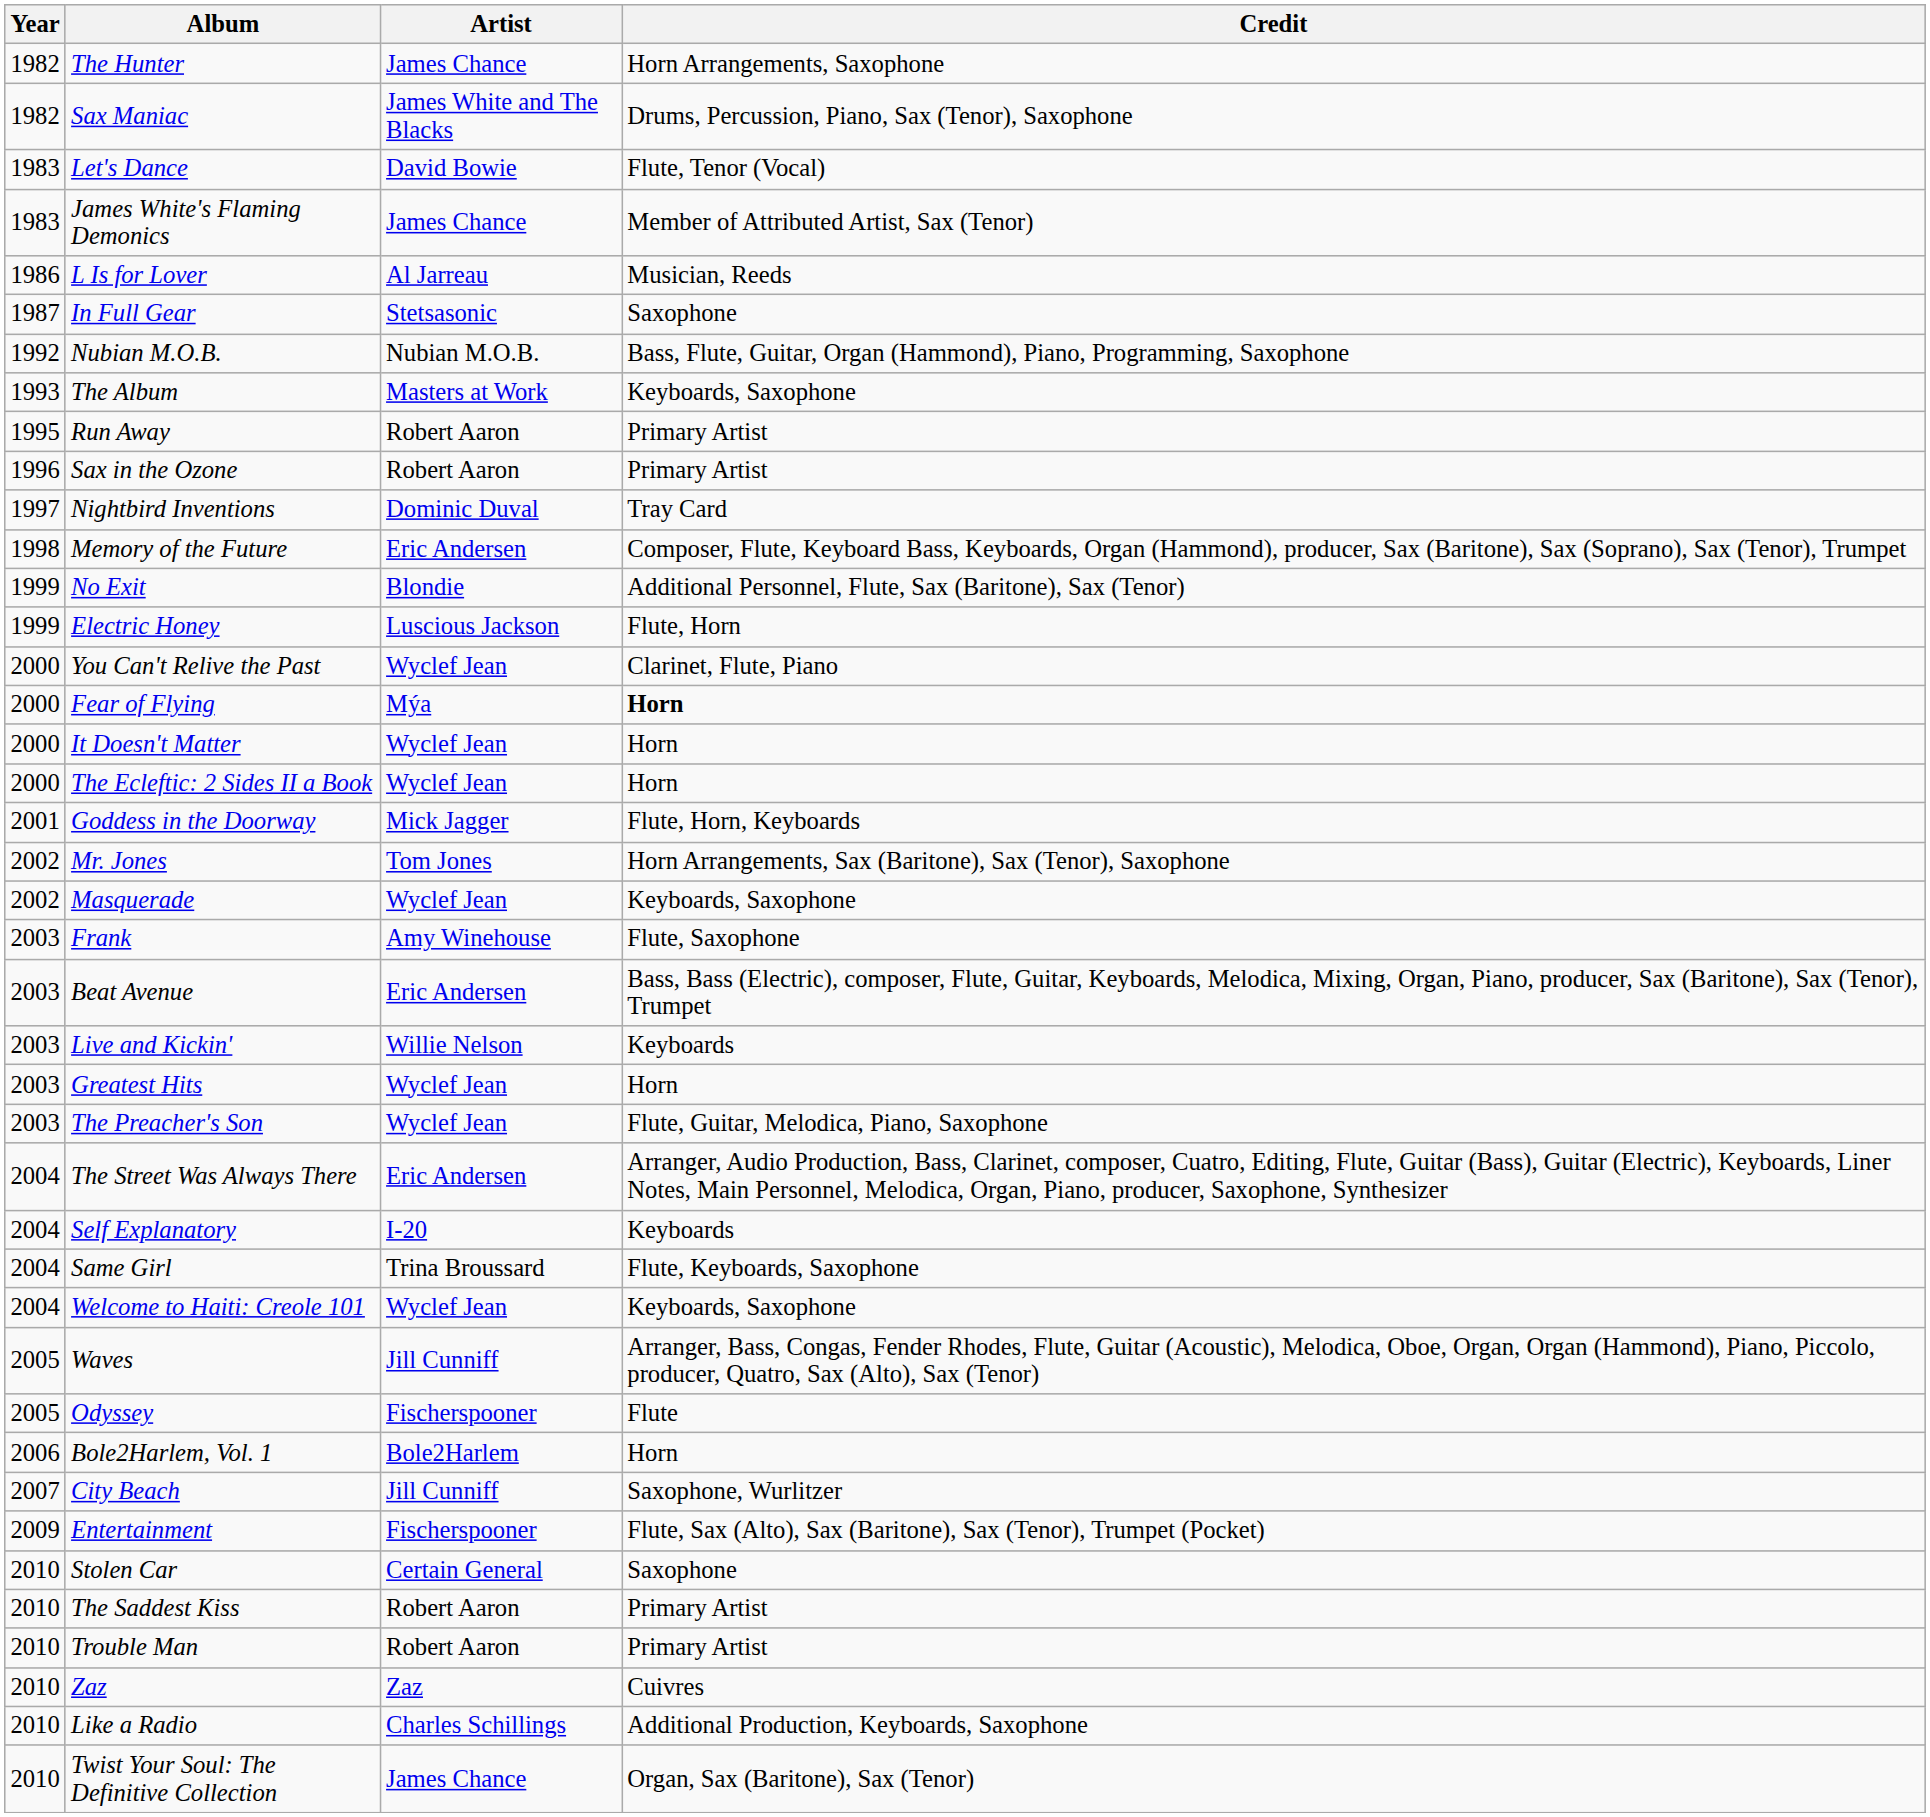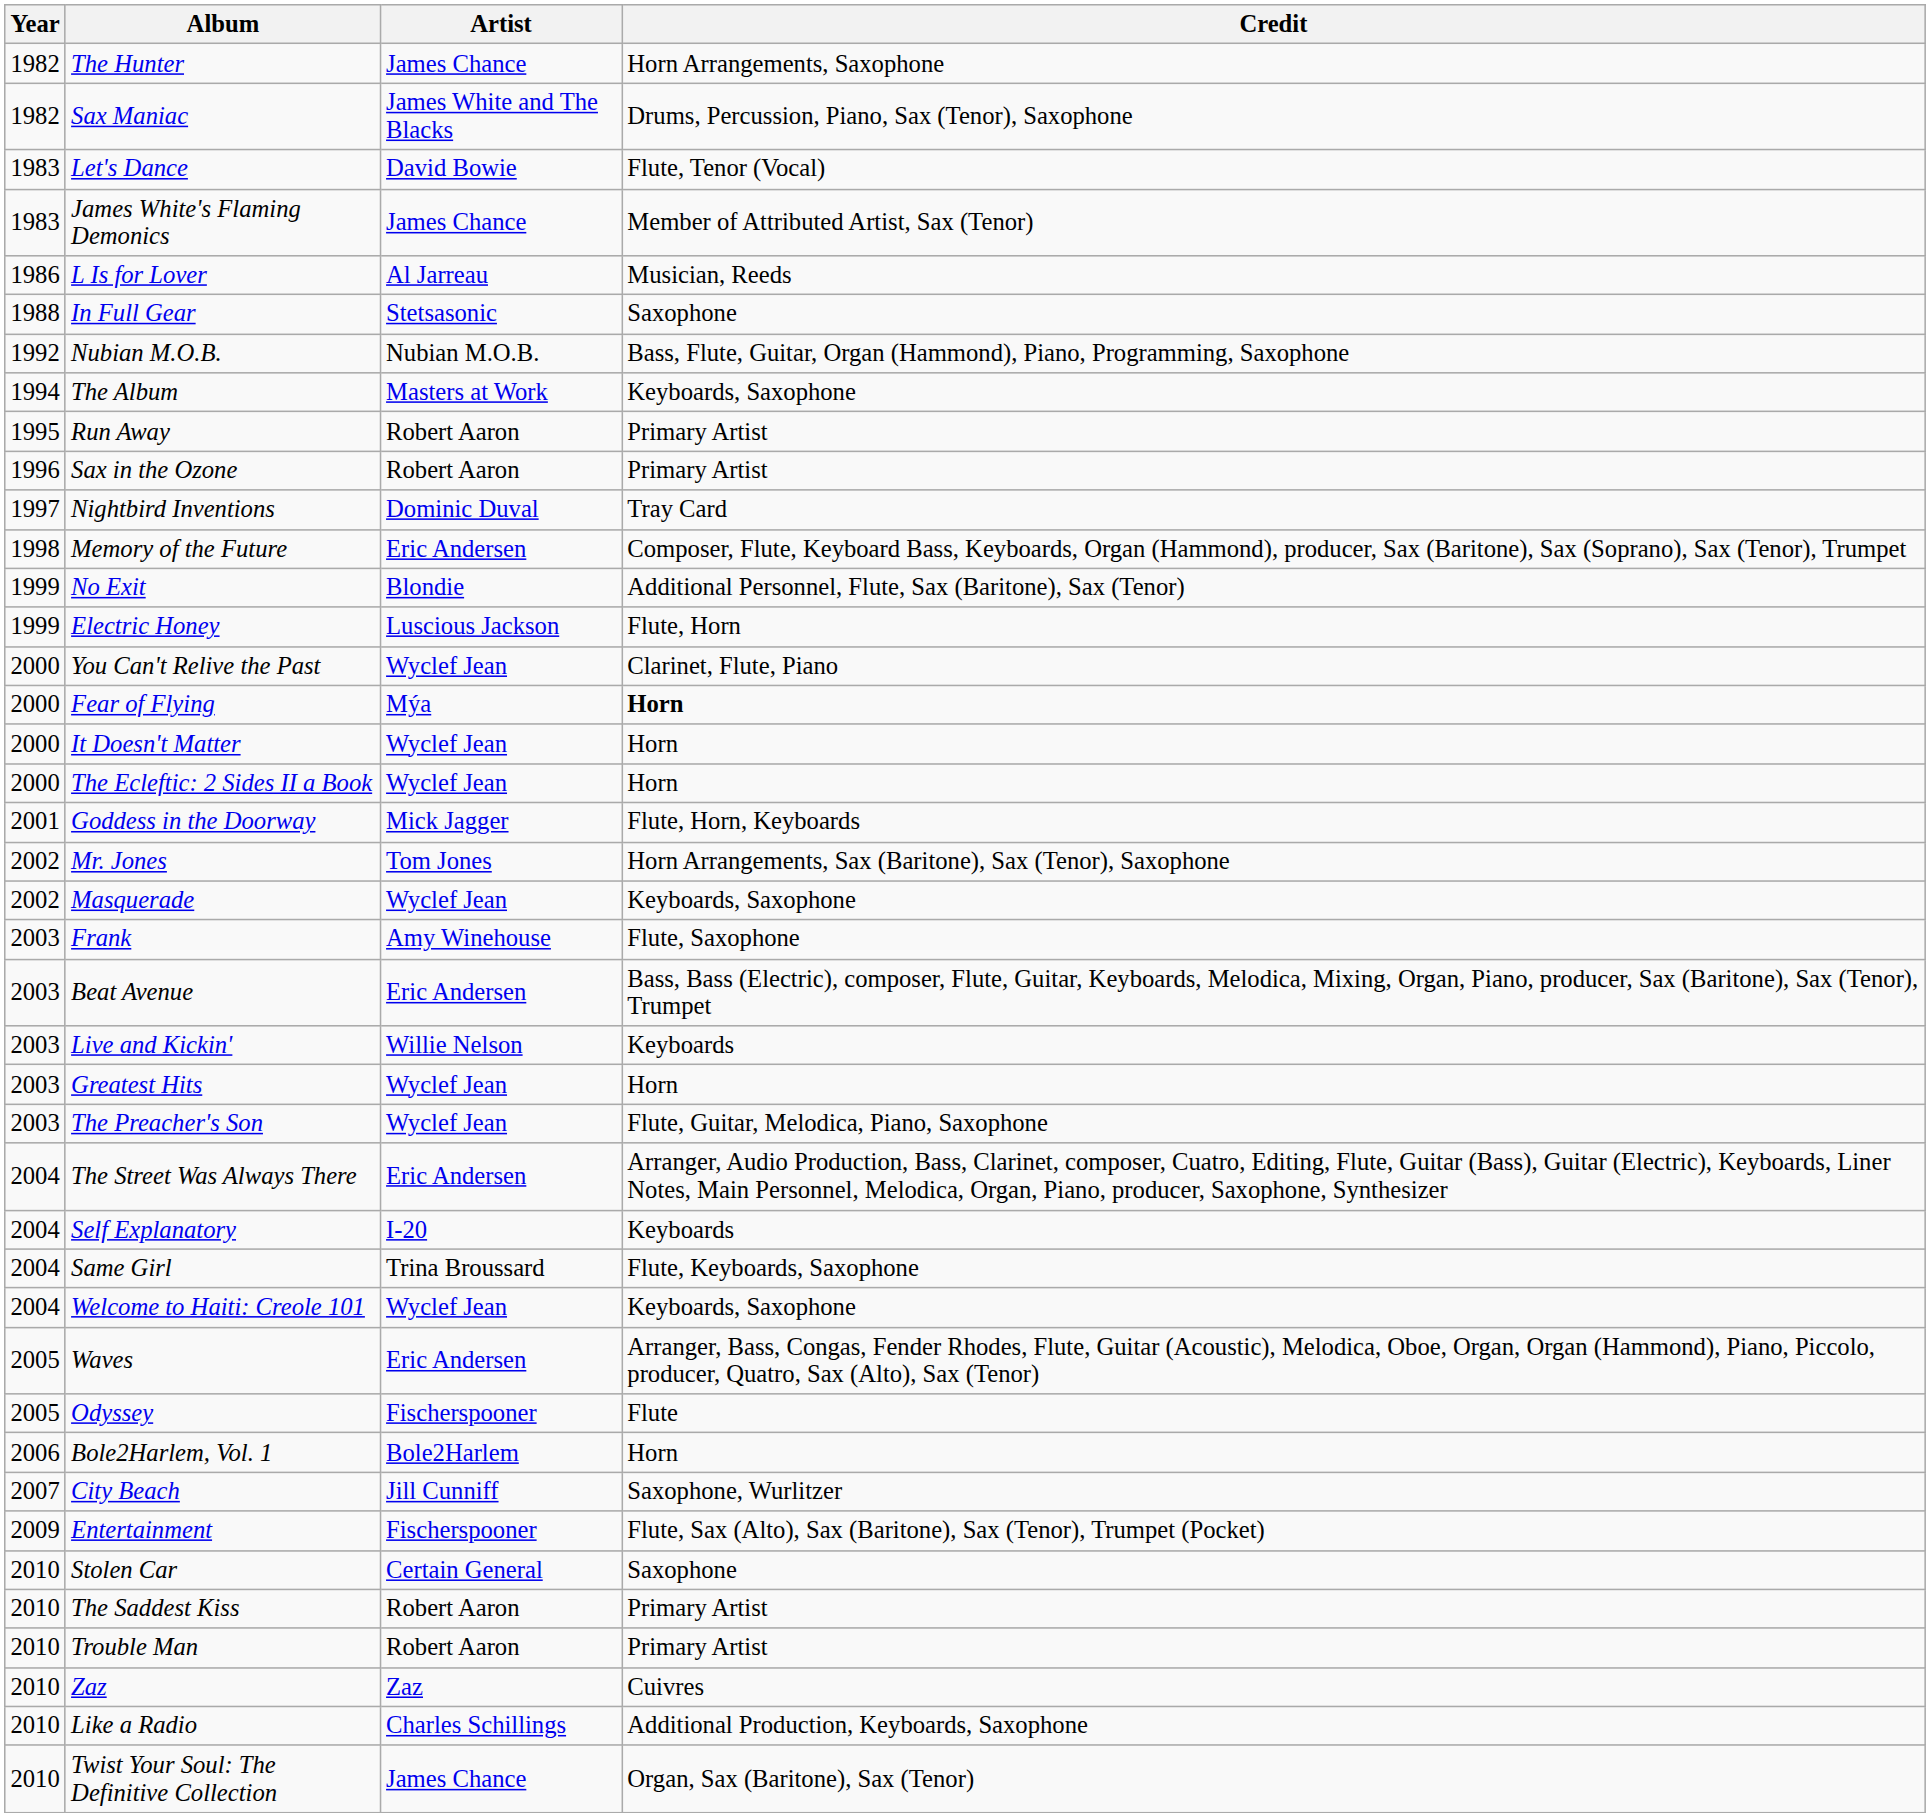 <table class="wikitable">
 <tr>
 <th>Year</th>
 <th>Album</th>
 <th>Artist</th>
 <th>Credit</th>
 </tr>
 <tr>
 <td>1982</td>
 <td><em><a href='#'>The Hunter</a></em></td>
 <td><a href='#'>James Chance</a></td>
 <td>Horn Arrangements, Saxophone</td>
 </tr>
 <tr>
 <td>1982</td>
 <td><em><a href='#'>Sax Maniac</a></em></td>
 <td><a href='#'>James White and The Blacks</a></td>
 <td>Drums, Percussion, Piano, Sax (Tenor), Saxophone</td>
 </tr>
 <tr>
 <td>1983</td>
 <td><em><a href='#'>Let's Dance</a></em></td>
 <td><a href='#'>David Bowie</a></td>
 <td>Flute, Tenor (Vocal)</td>
 </tr>
 <tr>
 <td>1983</td>
 <td><em>James White's Flaming Demonics</em></td>
 <td><a href='#'>James Chance</a></td>
 <td>Member of Attributed Artist, Sax (Tenor)</td>
 </tr>
 <tr>
 <td>1986</td>
 <td><em><a href='#'>L Is for Lover</a></em></td>
 <td><a href='#'>Al Jarreau</a></td>
 <td>Musician, Reeds</td>
 </tr>
 <tr>
-<td>1987</td>
+<td>1988</td>
 <td><em><a href='#'>In Full Gear</a></em></td>
 <td><a href='#'>Stetsasonic</a></td>
 <td>Saxophone</td>
 </tr>
 <tr>
 <td>1992</td>
 <td><em>Nubian M.O.B.</em></td>
 <td>Nubian M.O.B.</td>
 <td>Bass, Flute, Guitar, Organ (Hammond), Piano, Programming, Saxophone</td>
 </tr>
 <tr>
-<td>1993</td>
+<td>1994</td>
 <td><em>The Album</em></td>
 <td><a href='#'>Masters at Work</a></td>
 <td>Keyboards, Saxophone</td>
 </tr>
 <tr>
 <td>1995</td>
 <td><em>Run Away</em></td>
 <td>Robert Aaron</td>
 <td>Primary Artist</td>
 </tr>
 <tr>
 <td>1996</td>
 <td><em>Sax in the Ozone</em></td>
 <td>Robert Aaron</td>
 <td>Primary Artist</td>
 </tr>
 <tr>
 <td>1997</td>
 <td><em>Nightbird Inventions</em></td>
 <td><a href='#'>Dominic Duval</a></td>
 <td>Tray Card</td>
 </tr>
 <tr>
 <td>1998</td>
 <td><em>Memory of the Future</em></td>
 <td><a href='#'>Eric Andersen</a></td>
 <td>Composer, Flute, Keyboard Bass, Keyboards, Organ (Hammond), producer, Sax (Baritone), Sax (Soprano), Sax (Tenor), Trumpet</td>
 </tr>
 <tr>
 <td>1999</td>
 <td><em><a href='#'>No Exit</a></em></td>
 <td><a href='#'>Blondie</a></td>
 <td>Additional Personnel, Flute, Sax (Baritone), Sax (Tenor)</td>
 </tr>
 <tr>
 <td>1999</td>
 <td><em><a href='#'>Electric Honey</a></em></td>
 <td><a href='#'>Luscious Jackson</a></td>
 <td>Flute, Horn</td>
 </tr>
 <tr>
 <td>2000</td>
 <td><em>You Can't Relive the Past</em></td>
 <td><a href='#'>Wyclef Jean</a></td>
 <td>Clarinet, Flute, Piano</td>
 </tr>
 <tr>
 <td>2000</td>
 <td><em><a href='#'>Fear of Flying</a></em></td>
 <td><a href='#'>Mýa</a></td>
 <td><strong>Horn</strong></td>
 </tr>
 <tr>
 <td>2000</td>
 <td><em><a href='#'>It Doesn't Matter</a></em></td>
 <td><a href='#'>Wyclef Jean</a></td>
 <td>Horn</td>
 </tr>
 <tr>
 <td>2000</td>
 <td><em><a href='#'>The Ecleftic: 2 Sides II a Book</a></em></td>
 <td><a href='#'>Wyclef Jean</a></td>
 <td>Horn</td>
 </tr>
 <tr>
 <td>2001</td>
 <td><em><a href='#'>Goddess in the Doorway</a></em></td>
 <td><a href='#'>Mick Jagger</a></td>
 <td>Flute, Horn, Keyboards</td>
 </tr>
 <tr>
 <td>2002</td>
 <td><em><a href='#'>Mr. Jones</a></em></td>
 <td><a href='#'>Tom Jones</a></td>
 <td>Horn Arrangements, Sax (Baritone), Sax (Tenor), Saxophone</td>
 </tr>
 <tr>
 <td>2002</td>
 <td><em><a href='#'>Masquerade</a></em></td>
 <td><a href='#'>Wyclef Jean</a></td>
 <td>Keyboards, Saxophone</td>
 </tr>
 <tr>
 <td>2003</td>
 <td><em><a href='#'>Frank</a></em></td>
 <td><a href='#'>Amy Winehouse</a></td>
 <td>Flute, Saxophone</td>
 </tr>
 <tr>
 <td>2003</td>
 <td><em>Beat Avenue</em></td>
 <td><a href='#'>Eric Andersen</a></td>
 <td>Bass, Bass (Electric), composer, Flute, Guitar, Keyboards, Melodica, Mixing, Organ, Piano, producer, Sax (Baritone), Sax (Tenor), Trumpet</td>
 </tr>
 <tr>
 <td>2003</td>
 <td><em><a href='#'>Live and Kickin'</a></em></td>
 <td><a href='#'>Willie Nelson</a></td>
 <td>Keyboards</td>
 </tr>
 <tr>
 <td>2003</td>
 <td><em><a href='#'>Greatest Hits</a></em></td>
 <td><a href='#'>Wyclef Jean</a></td>
 <td>Horn</td>
 </tr>
 <tr>
 <td>2003</td>
 <td><em><a href='#'>The Preacher's Son</a></em></td>
 <td><a href='#'>Wyclef Jean</a></td>
 <td>Flute, Guitar, Melodica, Piano, Saxophone</td>
 </tr>
 <tr>
 <td>2004</td>
 <td><em>The Street Was Always There</em></td>
 <td><a href='#'>Eric Andersen</a></td>
 <td>Arranger, Audio Production, Bass, Clarinet, composer, Cuatro, Editing, Flute, Guitar (Bass), Guitar (Electric), Keyboards, Liner Notes, Main Personnel, Melodica, Organ, Piano, producer, Saxophone, Synthesizer</td>
 </tr>
 <tr>
 <td>2004</td>
 <td><em><a href='#'>Self Explanatory</a></em></td>
 <td><a href='#'>I-20</a></td>
 <td>Keyboards</td>
 </tr>
 <tr>
 <td>2004</td>
 <td><em>Same Girl</em></td>
 <td>Trina Broussard</td>
 <td>Flute, Keyboards, Saxophone</td>
 </tr>
 <tr>
 <td>2004</td>
 <td><em><a href='#'>Welcome to Haiti: Creole 101</a></em></td>
 <td><a href='#'>Wyclef Jean</a></td>
 <td>Keyboards, Saxophone</td>
 </tr>
 <tr>
 <td>2005</td>
 <td><em>Waves</em></td>
-<td><a href='#'>Jill Cunniff</a></td>
+<td><a href='#'>Eric Andersen</a></td>
 <td>Arranger, Bass, Congas, Fender Rhodes, Flute, Guitar (Acoustic), Melodica, Oboe, Organ, Organ (Hammond), Piano, Piccolo, producer, Quatro, Sax (Alto), Sax (Tenor)</td>
 </tr>
 <tr>
 <td>2005</td>
 <td><em><a href='#'>Odyssey</a></em></td>
 <td><a href='#'>Fischerspooner</a></td>
 <td>Flute</td>
 </tr>
 <tr>
 <td>2006</td>
 <td><em>Bole2Harlem, Vol. 1</em></td>
 <td><a href='#'>Bole2Harlem</a></td>
 <td>Horn</td>
 </tr>
 <tr>
 <td>2007</td>
 <td><em><a href='#'>City Beach</a></em></td>
 <td><a href='#'>Jill Cunniff</a></td>
 <td>Saxophone, Wurlitzer</td>
 </tr>
 <tr>
 <td>2009</td>
 <td><em><a href='#'>Entertainment</a></em></td>
 <td><a href='#'>Fischerspooner</a></td>
 <td>Flute, Sax (Alto), Sax (Baritone), Sax (Tenor), Trumpet (Pocket)</td>
 </tr>
 <tr>
 <td>2010</td>
 <td><em>Stolen Car</em></td>
 <td><a href='#'>Certain General</a></td>
 <td>Saxophone</td>
 </tr>
 <tr>
 <td>2010</td>
 <td><em>The Saddest Kiss</em></td>
 <td>Robert Aaron</td>
 <td>Primary Artist</td>
 </tr>
 <tr>
 <td>2010</td>
 <td><em>Trouble Man</em></td>
 <td>Robert Aaron</td>
 <td>Primary Artist</td>
 </tr>
 <tr>
 <td>2010</td>
 <td><em><a href='#'>Zaz</a></em></td>
 <td><a href='#'>Zaz</a></td>
 <td>Cuivres</td>
 </tr>
 <tr>
 <td>2010</td>
 <td><em>Like a Radio</em></td>
 <td><a href='#'>Charles Schillings</a></td>
 <td>Additional Production, Keyboards, Saxophone</td>
 </tr>
 <tr>
 <td>2010</td>
 <td><em>Twist Your Soul: The Definitive Collection</em></td>
 <td><a href='#'>James Chance</a></td>
 <td>Organ, Sax (Baritone), Sax (Tenor)</td>
 </tr>
 <tr>
 </tr>
 </table>
